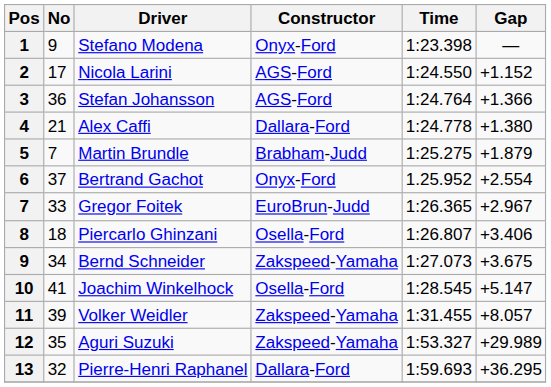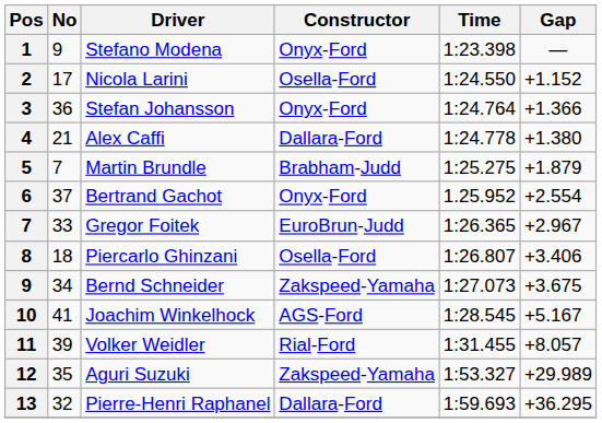 <table class="wikitable sortable" style="font-size: 95%;">
 <tr>
 <th>Pos</th>
 <th>No</th>
 <th>Driver</th>
 <th>Constructor</th>
 <th>Time</th>
 <th>Gap</th>
 </tr>
 <tr>
 <th>1</th>
 <td>9</td>
 <td> <a href='#'>Stefano Modena</a></td>
 <td><a href='#'>Onyx</a>-<a href='#'>Ford</a></td>
 <td>1:23.398</td>
 <td align="center">—</td>
 </tr>
 <tr>
 <th>2</th>
 <td>17</td>
 <td> <a href='#'>Nicola Larini</a></td>
-<td><a href='#'>AGS</a>-<a href='#'>Ford</a></td>
+<td><a href='#'>Osella</a>-<a href='#'>Ford</a></td>
 <td>1:24.550</td>
 <td>+1.152</td>
 </tr>
 <tr>
 <th>3</th>
 <td>36</td>
 <td> <a href='#'>Stefan Johansson</a></td>
-<td><a href='#'>AGS</a>-<a href='#'>Ford</a></td>
+<td><a href='#'>Onyx</a>-<a href='#'>Ford</a></td>
 <td>1:24.764</td>
 <td>+1.366</td>
 </tr>
 <tr>
 <th>4</th>
 <td>21</td>
 <td> <a href='#'>Alex Caffi</a></td>
 <td><a href='#'>Dallara</a>-<a href='#'>Ford</a></td>
 <td>1:24.778</td>
 <td>+1.380</td>
 </tr>
 <tr>
 <th>5</th>
 <td>7</td>
 <td> <a href='#'>Martin Brundle</a></td>
 <td><a href='#'>Brabham</a>-<a href='#'>Judd</a></td>
 <td>1:25.275</td>
 <td>+1.879</td>
 </tr>
 <tr>
 <th>6</th>
 <td>37</td>
 <td> <a href='#'>Bertrand Gachot</a></td>
 <td><a href='#'>Onyx</a>-<a href='#'>Ford</a></td>
 <td>1.25.952</td>
 <td>+2.554</td>
 </tr>
 <tr>
 <th>7</th>
 <td>33</td>
 <td> <a href='#'>Gregor Foitek</a></td>
 <td><a href='#'>EuroBrun</a>-<a href='#'>Judd</a></td>
 <td>1:26.365</td>
 <td>+2.967</td>
 </tr>
 <tr>
 <th>8</th>
 <td>18</td>
 <td> <a href='#'>Piercarlo Ghinzani</a></td>
 <td><a href='#'>Osella</a>-<a href='#'>Ford</a></td>
 <td>1:26.807</td>
 <td>+3.406</td>
 </tr>
 <tr>
 <th>9</th>
 <td>34</td>
 <td> <a href='#'>Bernd Schneider</a></td>
 <td><a href='#'>Zakspeed</a>-<a href='#'>Yamaha</a></td>
 <td>1:27.073</td>
 <td>+3.675</td>
 </tr>
 <tr>
 <th>10</th>
 <td>41</td>
 <td> <a href='#'>Joachim Winkelhock</a></td>
-<td><a href='#'>Osella</a>-<a href='#'>Ford</a></td>
+<td><a href='#'>AGS</a>-<a href='#'>Ford</a></td>
 <td>1:28.545</td>
-<td>+5.147</td>
+<td>+5.167</td>
 </tr>
 <tr>
 <th>11</th>
 <td>39</td>
 <td> <a href='#'>Volker Weidler</a></td>
-<td><a href='#'>Zakspeed</a>-<a href='#'>Yamaha</a></td>
+<td><a href='#'>Rial</a>-<a href='#'>Ford</a></td>
 <td>1:31.455</td>
 <td>+8.057</td>
 </tr>
 <tr>
 <th>12</th>
 <td>35</td>
 <td> <a href='#'>Aguri Suzuki</a></td>
 <td><a href='#'>Zakspeed</a>-<a href='#'>Yamaha</a></td>
 <td>1:53.327</td>
 <td>+29.989</td>
 </tr>
 <tr>
 <th>13</th>
 <td>32</td>
 <td> <a href='#'>Pierre-Henri Raphanel</a></td>
 <td><a href='#'>Dallara</a>-<a href='#'>Ford</a></td>
 <td>1:59.693</td>
 <td>+36.295</td>
 </tr>
 <tr>
 </tr>
 </table>
